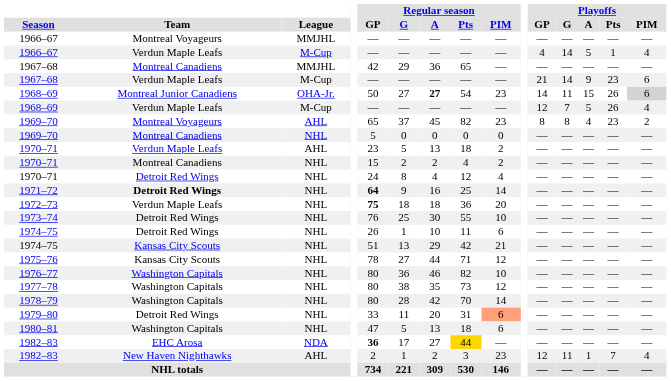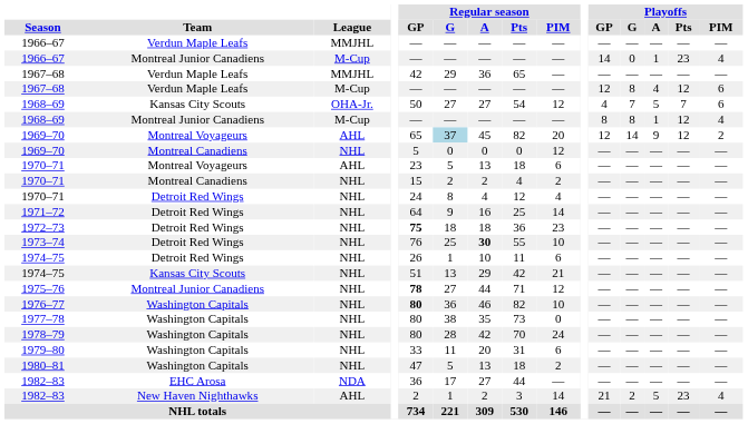 <table border="0" cellpadding="1" cellspacing="0" style="text-align:center; width:60em">
 <tr bgcolor="#e0e0e0">
 <th colspan="3" bgcolor="#ffffff"> </th>
 <th rowspan="99" bgcolor="#ffffff"> </th>
 <th colspan="5"><a href='#'>Regular season</a></th>
 <th rowspan="99" bgcolor="#ffffff"> </th>
 <th colspan="5"><a href='#'>Playoffs</a></th>
 </tr>
 <tr bgcolor="#e0e0e0">
 <th><a href='#'>Season</a></th>
 <th>Team</th>
 <th>League</th>
 <th>GP</th>
 <th><a href='#'>G</a></th>
 <th><a href='#'>A</a></th>
 <th><a href='#'>Pts</a></th>
 <th><a href='#'>PIM</a></th>
 <th>GP</th>
 <th>G</th>
 <th>A</th>
 <th>Pts</th>
 <th>PIM</th>
 </tr>
 <tr>
 <td>1966–67</td>
-<td>Montreal Voyageurs</td>
+<td><a href='#'>Verdun Maple Leafs</a></td>
 <td>MMJHL</td>
 <td>—</td>
 <td>—</td>
 <td>—</td>
 <td>—</td>
 <td>—</td>
 <td>—</td>
 <td>—</td>
 <td>—</td>
 <td>—</td>
 <td>—</td>
 </tr>
 <tr bgcolor="#f0f0f0">
 <td><a href='#'>1966–67</a></td>
-<td>Verdun Maple Leafs</td>
+<td>Montreal Junior Canadiens</td>
 <td><a href='#'>M-Cup</a></td>
 <td>—</td>
 <td>—</td>
 <td>—</td>
 <td>—</td>
 <td>—</td>
-<td>4</td>
 <td>14</td>
-<td>5</td>
+<td>0</td>
 <td>1</td>
+<td>23</td>
 <td>4</td>
 </tr>
 <tr>
 <td>1967–68</td>
-<td><a href='#'>Montreal Canadiens</a></td>
+<td>Verdun Maple Leafs</td>
 <td>MMJHL</td>
 <td>42</td>
 <td>29</td>
 <td>36</td>
 <td>65</td>
 <td>—</td>
 <td>—</td>
 <td>—</td>
 <td>—</td>
 <td>—</td>
 <td>—</td>
 </tr>
 <tr bgcolor="#f0f0f0">
 <td><a href='#'>1967–68</a></td>
 <td>Verdun Maple Leafs</td>
 <td>M-Cup</td>
 <td>—</td>
 <td>—</td>
 <td>—</td>
 <td>—</td>
 <td>—</td>
-<td>21</td>
-<td>14</td>
-<td>9</td>
-<td>23</td>
+<td>12</td>
+<td>8</td>
+<td>4</td>
+<td>12</td>
 <td>6</td>
 </tr>
 <tr>
 <td><a href='#'>1968–69</a></td>
-<td><a href='#'>Montreal Junior Canadiens</a></td>
+<td>Kansas City Scouts</td>
 <td><a href='#'>OHA-Jr.</a></td>
 <td>50</td>
 <td>27</td>
-<td><strong>27</strong></td>
+<td>27</td>
 <td>54</td>
-<td>23</td>
-<td>14</td>
-<td>11</td>
-<td>15</td>
-<td>26</td>
-<td style="background: lightgrey;">6</td>
+<td>12</td>
+<td>4</td>
+<td>7</td>
+<td>5</td>
+<td>7</td>
+<td>6</td>
 </tr>
 <tr bgcolor="#f0f0f0">
 <td><a href='#'>1968–69</a></td>
-<td>Verdun Maple Leafs</td>
+<td>Montreal Junior Canadiens</td>
 <td>M-Cup</td>
 <td>—</td>
 <td>—</td>
 <td>—</td>
 <td>—</td>
 <td>—</td>
+<td>8</td>
+<td>8</td>
+<td>1</td>
 <td>12</td>
-<td>7</td>
-<td>5</td>
-<td>26</td>
 <td>4</td>
 </tr>
 <tr>
 <td><a href='#'>1969–70</a></td>
 <td><a href='#'>Montreal Voyageurs</a></td>
 <td><a href='#'>AHL</a></td>
 <td>65</td>
-<td>37</td>
+<td style="background: lightblue;">37</td>
 <td>45</td>
 <td>82</td>
-<td>23</td>
-<td>8</td>
-<td>8</td>
-<td>4</td>
-<td>23</td>
+<td>20</td>
+<td>12</td>
+<td>14</td>
+<td>9</td>
+<td>12</td>
 <td>2</td>
 </tr>
 <tr bgcolor="#f0f0f0">
 <td><a href='#'>1969–70</a></td>
 <td><a href='#'>Montreal Canadiens</a></td>
 <td><a href='#'>NHL</a></td>
 <td>5</td>
 <td>0</td>
 <td>0</td>
 <td>0</td>
-<td>0</td>
+<td>12</td>
 <td>—</td>
 <td>—</td>
 <td>—</td>
 <td>—</td>
 <td>—</td>
 </tr>
 <tr>
 <td><a href='#'>1970–71</a></td>
-<td><a href='#'>Verdun Maple Leafs</a></td>
+<td>Montreal Voyageurs</td>
 <td>AHL</td>
 <td>23</td>
 <td>5</td>
 <td>13</td>
 <td>18</td>
-<td>2</td>
+<td>6</td>
 <td>—</td>
 <td>—</td>
 <td>—</td>
 <td>—</td>
 <td>—</td>
 </tr>
 <tr bgcolor="#f0f0f0">
 <td><a href='#'>1970–71</a></td>
 <td>Montreal Canadiens</td>
 <td>NHL</td>
 <td>15</td>
 <td>2</td>
 <td>2</td>
 <td>4</td>
 <td>2</td>
 <td>—</td>
 <td>—</td>
 <td>—</td>
 <td>—</td>
 <td>—</td>
 </tr>
 <tr>
 <td>1970–71</td>
 <td><a href='#'>Detroit Red Wings</a></td>
 <td>NHL</td>
 <td>24</td>
 <td>8</td>
 <td>4</td>
 <td>12</td>
 <td>4</td>
 <td>—</td>
 <td>—</td>
 <td>—</td>
 <td>—</td>
 <td>—</td>
 </tr>
 <tr bgcolor="#f0f0f0">
 <td><a href='#'>1971–72</a></td>
-<td><strong>Detroit Red Wings</strong></td>
+<td>Detroit Red Wings</td>
 <td>NHL</td>
-<td><strong>64</strong></td>
+<td>64</td>
 <td>9</td>
 <td>16</td>
 <td>25</td>
 <td>14</td>
 <td>—</td>
 <td>—</td>
 <td>—</td>
 <td>—</td>
 <td>—</td>
 </tr>
 <tr>
 <td><a href='#'>1972–73</a></td>
-<td>Verdun Maple Leafs</td>
+<td>Detroit Red Wings</td>
 <td>NHL</td>
 <td><strong>75</strong></td>
 <td>18</td>
 <td>18</td>
 <td>36</td>
-<td>20</td>
+<td>23</td>
 <td>—</td>
 <td>—</td>
 <td>—</td>
 <td>—</td>
 <td>—</td>
 </tr>
 <tr bgcolor="#f0f0f0">
 <td><a href='#'>1973–74</a></td>
 <td>Detroit Red Wings</td>
 <td>NHL</td>
 <td>76</td>
 <td>25</td>
-<td>30</td>
+<td><strong>30</strong></td>
 <td>55</td>
 <td>10</td>
 <td>—</td>
 <td>—</td>
 <td>—</td>
 <td>—</td>
 <td>—</td>
 </tr>
 <tr>
 <td><a href='#'>1974–75</a></td>
 <td>Detroit Red Wings</td>
 <td>NHL</td>
 <td>26</td>
 <td>1</td>
 <td>10</td>
 <td>11</td>
 <td>6</td>
 <td>—</td>
 <td>—</td>
 <td>—</td>
 <td>—</td>
 <td>—</td>
 </tr>
 <tr bgcolor="#f0f0f0">
 <td>1974–75</td>
 <td><a href='#'>Kansas City Scouts</a></td>
 <td>NHL</td>
 <td>51</td>
 <td>13</td>
 <td>29</td>
 <td>42</td>
 <td>21</td>
 <td>—</td>
 <td>—</td>
 <td>—</td>
 <td>—</td>
 <td>—</td>
 </tr>
 <tr>
 <td><a href='#'>1975–76</a></td>
-<td>Kansas City Scouts</td>
+<td><a href='#'>Montreal Junior Canadiens</a></td>
 <td>NHL</td>
-<td>78</td>
+<td><strong>78</strong></td>
 <td>27</td>
 <td>44</td>
 <td>71</td>
 <td>12</td>
 <td>—</td>
 <td>—</td>
 <td>—</td>
 <td>—</td>
 <td>—</td>
 </tr>
 <tr bgcolor="#f0f0f0">
 <td><a href='#'>1976–77</a></td>
 <td><a href='#'>Washington Capitals</a></td>
 <td>NHL</td>
-<td>80</td>
+<td><strong>80</strong></td>
 <td>36</td>
 <td>46</td>
 <td>82</td>
 <td>10</td>
 <td>—</td>
 <td>—</td>
 <td>—</td>
 <td>—</td>
 <td>—</td>
 </tr>
 <tr>
 <td><a href='#'>1977–78</a></td>
 <td>Washington Capitals</td>
 <td>NHL</td>
 <td>80</td>
 <td>38</td>
 <td>35</td>
 <td>73</td>
-<td>12</td>
+<td>0</td>
 <td>—</td>
 <td>—</td>
 <td>—</td>
 <td>—</td>
 <td>—</td>
 </tr>
 <tr bgcolor="#f0f0f0">
 <td><a href='#'>1978–79</a></td>
 <td>Washington Capitals</td>
 <td>NHL</td>
 <td>80</td>
 <td>28</td>
 <td>42</td>
 <td>70</td>
-<td>14</td>
+<td>24</td>
 <td>—</td>
 <td>—</td>
 <td>—</td>
 <td>—</td>
 <td>—</td>
 </tr>
 <tr>
 <td><a href='#'>1979–80</a></td>
-<td>Detroit Red Wings</td>
+<td>Washington Capitals</td>
 <td>NHL</td>
 <td>33</td>
 <td>11</td>
 <td>20</td>
 <td>31</td>
-<td style="background: lightsalmon;">6</td>
+<td>6</td>
 <td>—</td>
 <td>—</td>
 <td>—</td>
 <td>—</td>
 <td>—</td>
 </tr>
 <tr bgcolor="#f0f0f0">
 <td><a href='#'>1980–81</a></td>
 <td>Washington Capitals</td>
 <td>NHL</td>
 <td>47</td>
 <td>5</td>
 <td>13</td>
 <td>18</td>
-<td>6</td>
+<td>2</td>
 <td>—</td>
 <td>—</td>
 <td>—</td>
 <td>—</td>
 <td>—</td>
 </tr>
 <tr>
 <td><a href='#'>1982–83</a></td>
 <td><a href='#'>EHC Arosa</a></td>
 <td><a href='#'>NDA</a></td>
-<td><strong>36</strong></td>
+<td>36</td>
 <td>17</td>
 <td>27</td>
-<td style="background: gold;">44</td>
+<td>44</td>
 <td>—</td>
 <td>—</td>
 <td>—</td>
 <td>—</td>
 <td>—</td>
 <td>—</td>
 </tr>
 <tr bgcolor="#f0f0f0">
 <td><a href='#'>1982–83</a></td>
 <td><a href='#'>New Haven Nighthawks</a></td>
 <td>AHL</td>
 <td>2</td>
 <td>1</td>
 <td>2</td>
 <td>3</td>
+<td>14</td>
+<td>21</td>
+<td>2</td>
+<td>5</td>
 <td>23</td>
-<td>12</td>
-<td>11</td>
-<td>1</td>
-<td>7</td>
 <td>4</td>
 </tr>
 <tr bgcolor="#e0e0e0">
 <th colspan=3>NHL totals</th>
 <th>734</th>
 <th>221</th>
 <th>309</th>
 <th>530</th>
 <th>146</th>
 <th>—</th>
 <th>—</th>
 <th>—</th>
 <th>—</th>
 <th>—</th>
 </tr>
 </table>
